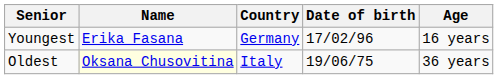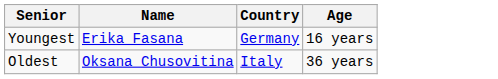 <table class="wikitable">
 <tr>
 <th>Senior</th>
 <th>Name</th>
 <th>Country</th>
-<th>Date of birth</th>
 <th>Age</th>
 </tr>
 <tr>
 <td>Youngest</td>
 <td><a href='#'>Erika Fasana</a></td>
 <td> <a href='#'>Germany</a></td>
-<td>17/02/96</td>
 <td>16 years</td>
 </tr>
 <tr>
 <td>Oldest</td>
-<td style="background: lightyellow;"><a href='#'>Oksana Chusovitina</a></td>
+<td><a href='#'>Oksana Chusovitina</a></td>
 <td>  <a href='#'>Italy</a></td>
-<td>19/06/75</td>
 <td>36 years</td>
 </tr>
 </table>
